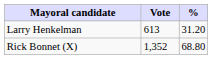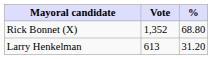 <table class="wikitable">
 <tr>
 <th style="background:#ddf; width:200px;">Mayoral candidate</th>
 <th style="background:#ddf; width:50px;">Vote</th>
 <th style="background:#ddf; width:30px;">%</th>
 </tr>
 <tr>
+<td>Rick Bonnet (X)</td>
+<td>1,352</td>
+<td>68.80</td>
+</tr>
+<tr>
 <td>Larry Henkelman</td>
 <td>613</td>
 <td>31.20</td>
 </tr>
-<tr>
-<td>Rick Bonnet (X)</td>
-<td>1,352</td>
-<td>68.80</td>
-</tr>
 </table>
